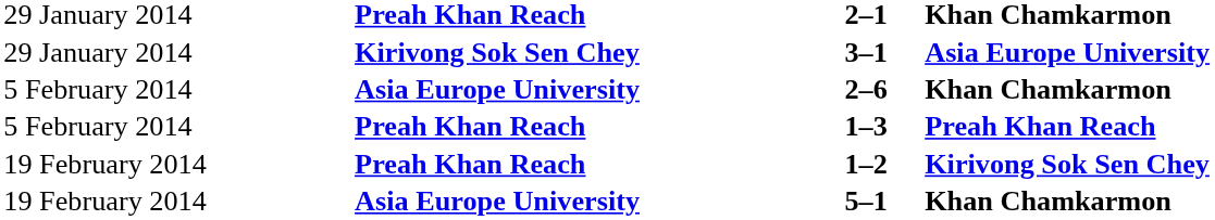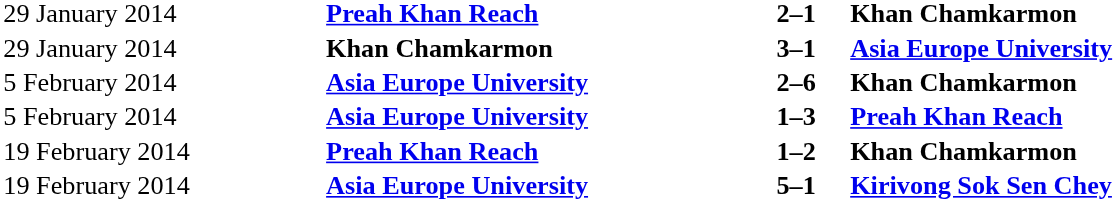 <table width=50% cellspacing=1>
 <tr>
 <th></th>
 <th></th>
 <th></th>
 </tr>
 <tr>
 <td>29 January 2014</td>
 <td align=left><strong><a href='#'>Preah Khan Reach</a></strong></td>
 <td align=left><strong>2–1</strong></td>
 <td><strong>Khan Chamkarmon</strong></td>
 </tr>
 <tr>
 <td>29 January 2014</td>
-<td align=left><strong><a href='#'>Kirivong Sok Sen Chey</a></strong></td>
+<td align=left><strong>Khan Chamkarmon</strong></td>
 <td align=left><strong>3–1</strong></td>
 <td><strong><a href='#'>Asia Europe University</a></strong></td>
 </tr>
 <tr>
 <td>5 February 2014</td>
 <td align=left><strong><a href='#'>Asia Europe University</a></strong></td>
 <td align=left><strong>2–6</strong></td>
 <td><strong>Khan Chamkarmon</strong></td>
 </tr>
 <tr>
 <td>5 February 2014</td>
-<td align=left><strong><a href='#'>Preah Khan Reach</a></strong></td>
+<td align=left><strong><a href='#'>Asia Europe University</a></strong></td>
 <td align=left><strong>1–3</strong></td>
 <td><strong><a href='#'>Preah Khan Reach</a></strong></td>
 </tr>
 <tr>
 <td>19 February 2014</td>
 <td align=left><strong><a href='#'>Preah Khan Reach</a></strong></td>
 <td align=left><strong>1–2</strong></td>
-<td><strong><a href='#'>Kirivong Sok Sen Chey</a></strong></td>
+<td><strong>Khan Chamkarmon</strong></td>
 </tr>
 <tr>
 <td>19 February 2014</td>
 <td align=left><strong><a href='#'>Asia Europe University</a></strong></td>
 <td align=left><strong>5–1</strong></td>
-<td><strong>Khan Chamkarmon</strong></td>
+<td><strong><a href='#'>Kirivong Sok Sen Chey</a></strong></td>
 </tr>
 </table>
